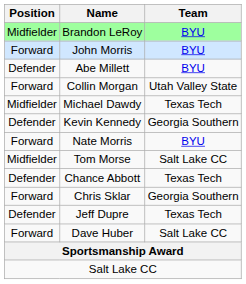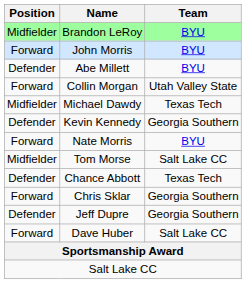 <table class="wikitable" style="text-align:center">
 <tr>
 <th>Position</th>
 <th>Name</th>
 <th>Team</th>
 </tr>
 <tr bgcolor="#9eff9e">
 <td>Midfielder</td>
 <td>Brandon LeRoy</td>
 <td><a href='#'>BYU</a></td>
 </tr>
 <tr bgcolor="#d0e7ff">
 <td>Forward</td>
 <td>John Morris</td>
 <td><a href='#'>BYU</a></td>
 </tr>
 <tr>
 <td>Defender</td>
 <td>Abe Millett</td>
 <td><a href='#'>BYU</a></td>
 </tr>
 <tr>
 <td>Forward</td>
 <td>Collin Morgan</td>
 <td>Utah Valley State</td>
 </tr>
 <tr>
 <td>Midfielder</td>
 <td>Michael Dawdy</td>
 <td>Texas Tech</td>
 </tr>
 <tr>
 <td>Defender</td>
 <td>Kevin Kennedy</td>
 <td>Georgia Southern</td>
 </tr>
 <tr>
 <td>Forward</td>
 <td>Nate Morris</td>
 <td><a href='#'>BYU</a></td>
 </tr>
 <tr>
 <td>Midfielder</td>
 <td>Tom Morse</td>
 <td>Salt Lake CC</td>
 </tr>
 <tr>
 <td>Defender</td>
 <td>Chance Abbott</td>
 <td>Texas Tech</td>
 </tr>
 <tr>
 <td>Forward</td>
 <td>Chris Sklar</td>
 <td>Georgia Southern</td>
 </tr>
 <tr>
 <td>Defender</td>
 <td>Jeff Dupre</td>
-<td>Texas Tech</td>
+<td>Georgia Southern</td>
 </tr>
 <tr>
 <td>Forward</td>
 <td>Dave Huber</td>
 <td>Salt Lake CC</td>
 </tr>
 <tr>
 <th colspan="3">Sportsmanship Award</th>
 </tr>
 <tr>
 <td colspan="3">Salt Lake CC</td>
 </tr>
 </table>
